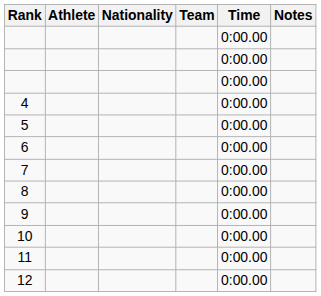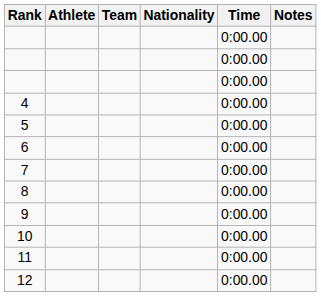 <table class="wikitable sortable plainrowheaders" style="text-align:center">
 <tr>
 <th scope="col">Rank</th>
 <th scope="col">Athlete</th>
+<th scope="col">Team</th>
 <th scope="col">Nationality</th>
-<th scope="col">Team</th>
 <th scope="col">Time</th>
 <th scope="col">Notes</th>
 </tr>
 <tr>
 <td></td>
 <td align=left></td>
+<td></td>
 <td align=left></td>
-<td></td>
 <td>0:00.00</td>
 <td></td>
 </tr>
 <tr>
 <td></td>
 <td align=left></td>
+<td></td>
 <td align=left></td>
-<td></td>
 <td>0:00.00</td>
 <td></td>
 </tr>
 <tr>
 <td></td>
 <td align=left></td>
+<td></td>
 <td align=left></td>
-<td></td>
 <td>0:00.00</td>
 <td></td>
 </tr>
 <tr>
 <td>4</td>
 <td align=left></td>
+<td></td>
 <td align=left></td>
-<td></td>
 <td>0:00.00</td>
 <td></td>
 </tr>
 <tr>
 <td>5</td>
 <td align=left></td>
+<td></td>
 <td align=left></td>
-<td></td>
 <td>0:00.00</td>
 <td></td>
 </tr>
 <tr>
 <td>6</td>
 <td align=left></td>
+<td></td>
 <td align=left></td>
-<td></td>
 <td>0:00.00</td>
 <td></td>
 </tr>
 <tr>
 <td>7</td>
 <td align=left></td>
+<td></td>
 <td align=left></td>
-<td></td>
 <td>0:00.00</td>
 <td></td>
 </tr>
 <tr>
 <td>8</td>
 <td align=left></td>
+<td></td>
 <td align=left></td>
-<td></td>
 <td>0:00.00</td>
 <td></td>
 </tr>
 <tr>
 <td>9</td>
 <td align=left></td>
+<td></td>
 <td align=left></td>
-<td></td>
 <td>0:00.00</td>
 <td></td>
 </tr>
 <tr>
 <td>10</td>
 <td align=left></td>
+<td></td>
 <td align=left></td>
-<td></td>
 <td>0:00.00</td>
 <td></td>
 </tr>
 <tr>
 <td>11</td>
 <td align=left></td>
+<td></td>
 <td align=left></td>
-<td></td>
 <td>0:00.00</td>
 <td></td>
 </tr>
 <tr>
 <td>12</td>
 <td align=left></td>
+<td></td>
 <td align=left></td>
-<td></td>
 <td>0:00.00</td>
 <td></td>
 </tr>
 </table>
